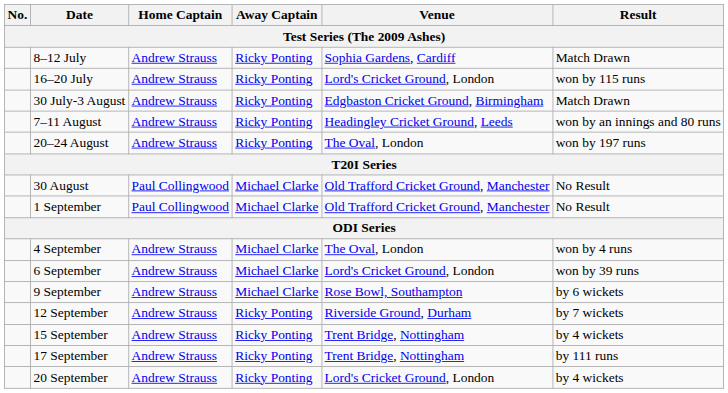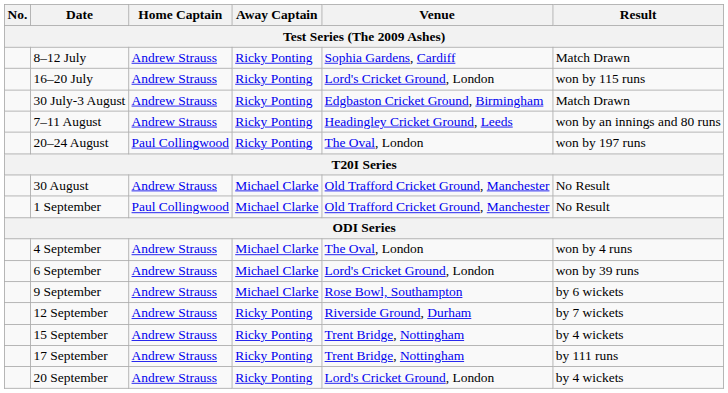 <table class="wikitable">
 <tr>
 <th>No.</th>
 <th>Date</th>
 <th>Home Captain</th>
 <th>Away Captain</th>
 <th>Venue</th>
 <th>Result</th>
 </tr>
 <tr>
 <th colspan="9">Test Series (<strong>The 2009 Ashes</strong>)</th>
 </tr>
 <tr>
 <td></td>
 <td>8–12 July</td>
 <td><a href='#'>Andrew Strauss</a></td>
 <td><a href='#'>Ricky Ponting</a></td>
 <td><a href='#'>Sophia Gardens</a>, <a href='#'>Cardiff</a></td>
 <td>Match Drawn</td>
 </tr>
 <tr>
 <td></td>
 <td>16–20 July</td>
 <td><a href='#'>Andrew Strauss</a></td>
 <td><a href='#'>Ricky Ponting</a></td>
 <td><a href='#'>Lord's Cricket Ground</a>, London</td>
 <td> won by 115 runs</td>
 </tr>
 <tr>
 <td></td>
 <td>30 July-3 August</td>
 <td><a href='#'>Andrew Strauss</a></td>
 <td><a href='#'>Ricky Ponting</a></td>
 <td><a href='#'>Edgbaston Cricket Ground</a>, <a href='#'>Birmingham</a></td>
 <td>Match Drawn</td>
 </tr>
 <tr>
 <td></td>
 <td>7–11 August</td>
 <td><a href='#'>Andrew Strauss</a></td>
 <td><a href='#'>Ricky Ponting</a></td>
 <td><a href='#'>Headingley Cricket Ground</a>, <a href='#'>Leeds</a></td>
 <td> won by an innings and 80 runs</td>
 </tr>
 <tr>
 <td></td>
 <td>20–24 August</td>
-<td><a href='#'>Andrew Strauss</a></td>
+<td><a href='#'>Paul Collingwood</a></td>
 <td><a href='#'>Ricky Ponting</a></td>
 <td><a href='#'>The Oval</a>, London</td>
 <td> won by 197 runs</td>
 </tr>
 <tr>
 <th colspan="9">T20I Series</th>
 </tr>
 <tr>
 <td></td>
 <td>30 August</td>
-<td><a href='#'>Paul Collingwood</a></td>
+<td><a href='#'>Andrew Strauss</a></td>
 <td><a href='#'>Michael Clarke</a></td>
 <td><a href='#'>Old Trafford Cricket Ground</a>, <a href='#'>Manchester</a></td>
 <td>No Result</td>
 </tr>
 <tr>
 <td></td>
 <td>1 September</td>
 <td><a href='#'>Paul Collingwood</a></td>
 <td><a href='#'>Michael Clarke</a></td>
 <td><a href='#'>Old Trafford Cricket Ground</a>, <a href='#'>Manchester</a></td>
 <td>No Result</td>
 </tr>
 <tr>
 <th colspan="9">ODI Series</th>
 </tr>
 <tr>
 <td></td>
 <td>4 September</td>
 <td><a href='#'>Andrew Strauss</a></td>
 <td><a href='#'>Michael Clarke</a></td>
 <td><a href='#'>The Oval</a>, London</td>
 <td> won by 4 runs</td>
 </tr>
 <tr>
 <td></td>
 <td>6 September</td>
 <td><a href='#'>Andrew Strauss</a></td>
 <td><a href='#'>Michael Clarke</a></td>
 <td><a href='#'>Lord's Cricket Ground</a>, London</td>
 <td> won by 39 runs</td>
 </tr>
 <tr>
 <td></td>
 <td>9 September</td>
 <td><a href='#'>Andrew Strauss</a></td>
 <td><a href='#'>Michael Clarke</a></td>
 <td><a href='#'>Rose Bowl, Southampton</a></td>
 <td> by 6 wickets</td>
 </tr>
 <tr>
 <td></td>
 <td>12 September</td>
 <td><a href='#'>Andrew Strauss</a></td>
 <td><a href='#'>Ricky Ponting</a></td>
 <td><a href='#'>Riverside Ground</a>, <a href='#'>Durham</a></td>
 <td> by 7 wickets</td>
 </tr>
 <tr>
 <td></td>
 <td>15 September</td>
 <td><a href='#'>Andrew Strauss</a></td>
 <td><a href='#'>Ricky Ponting</a></td>
 <td><a href='#'>Trent Bridge</a>, <a href='#'>Nottingham</a></td>
 <td> by 4 wickets</td>
 </tr>
 <tr>
 <td></td>
 <td>17 September</td>
 <td><a href='#'>Andrew Strauss</a></td>
 <td><a href='#'>Ricky Ponting</a></td>
 <td><a href='#'>Trent Bridge</a>, <a href='#'>Nottingham</a></td>
 <td> by 111 runs</td>
 </tr>
 <tr>
 <td></td>
 <td>20 September</td>
 <td><a href='#'>Andrew Strauss</a></td>
 <td><a href='#'>Ricky Ponting</a></td>
 <td><a href='#'>Lord's Cricket Ground</a>, London</td>
 <td> by 4 wickets</td>
 </tr>
 </table>
